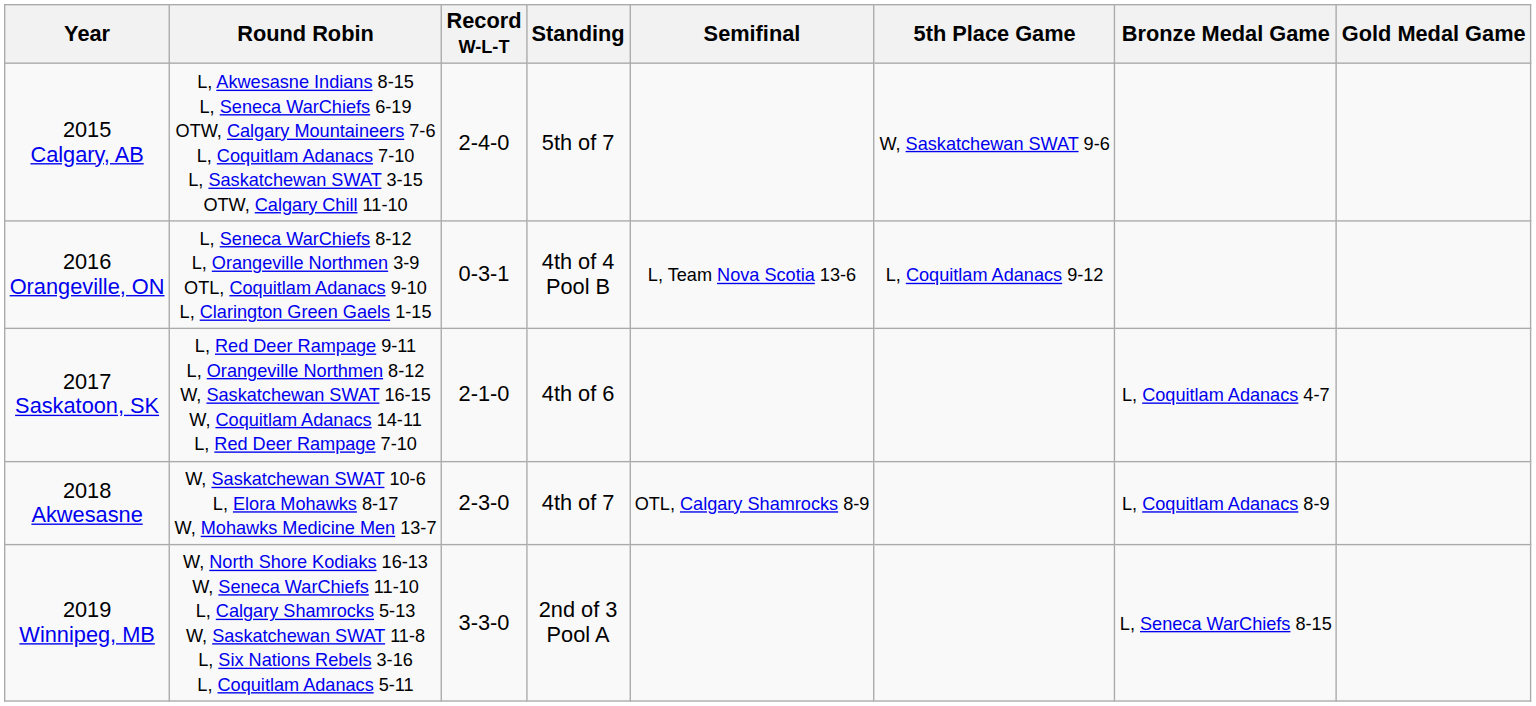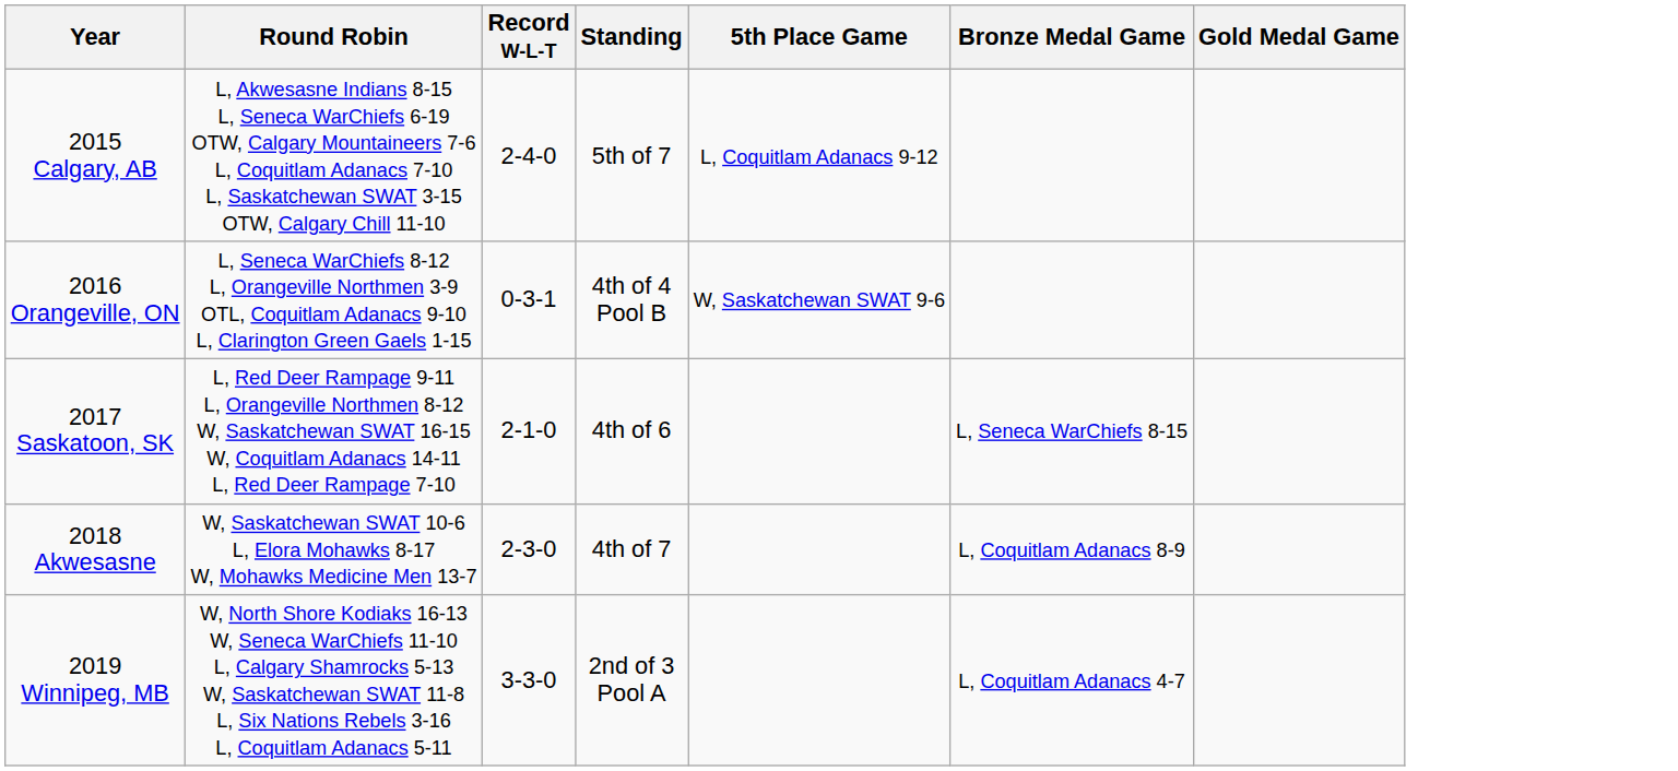 <table class="wikitable" style="text-align:center;">
 <tr>
 <th>Year</th>
 <th>Round Robin</th>
 <th>Record<br><small>W-L-T</small></th>
 <th>Standing</th>
-<th>Semifinal</th>
 <th>5th Place Game</th>
 <th>Bronze Medal Game</th>
 <th>Gold Medal Game</th>
 </tr>
 <tr>
 <td>2015<br><a href='#'>Calgary, AB</a></td>
 <td><small>L, <a href='#'>Akwesasne Indians</a> 8-15<br>L, <a href='#'>Seneca WarChiefs</a> 6-19<br>OTW, <a href='#'>Calgary Mountaineers</a> 7-6<br>L, <a href='#'>Coquitlam Adanacs</a> 7-10<br>L, <a href='#'>Saskatchewan SWAT</a> 3-15<br>OTW, <a href='#'>Calgary Chill</a> 11-10</small></td>
 <td>2-4-0</td>
 <td>5th of 7</td>
-<td></td>
-<td><small>W, <a href='#'>Saskatchewan SWAT</a> 9-6</small></td>
+<td><small>L, <a href='#'>Coquitlam Adanacs</a> 9-12</small></td>
 <td></td>
 <td></td>
 </tr>
 <tr>
 <td>2016<br><a href='#'>Orangeville, ON</a></td>
 <td><small>L, <a href='#'>Seneca WarChiefs</a> 8-12<br>L, <a href='#'>Orangeville Northmen</a> 3-9<br>OTL, <a href='#'>Coquitlam Adanacs</a> 9-10<br>L, <a href='#'>Clarington Green Gaels</a> 1-15</small></td>
 <td>0-3-1</td>
 <td>4th of 4<br>Pool B</td>
-<td><small>L, Team <a href='#'>Nova Scotia</a> 13-6</small></td>
-<td><small>L, <a href='#'>Coquitlam Adanacs</a> 9-12</small></td>
+<td><small>W, <a href='#'>Saskatchewan SWAT</a> 9-6</small></td>
 <td></td>
 <td></td>
 </tr>
 <tr>
 <td>2017<br><a href='#'>Saskatoon, SK</a></td>
 <td><small>L, <a href='#'>Red Deer Rampage</a> 9-11<br>L, <a href='#'>Orangeville Northmen</a> 8-12<br>W, <a href='#'>Saskatchewan SWAT</a> 16-15<br>W, <a href='#'>Coquitlam Adanacs</a> 14-11<br>L, <a href='#'>Red Deer Rampage</a> 7-10</small></td>
 <td>2-1-0</td>
 <td>4th of 6</td>
 <td></td>
-<td></td>
-<td><small>L, <a href='#'>Coquitlam Adanacs</a> 4-7</small></td>
+<td><small> L, <a href='#'>Seneca WarChiefs</a> 8-15</small></td>
 <td></td>
 </tr>
 <tr>
 <td>2018<br><a href='#'>Akwesasne</a></td>
 <td><small>W, <a href='#'>Saskatchewan SWAT</a> 10-6<br>L, <a href='#'>Elora Mohawks</a> 8-17<br>W, <a href='#'>Mohawks Medicine Men</a> 13-7</small></td>
 <td>2-3-0</td>
 <td>4th of 7</td>
-<td><small>OTL, <a href='#'>Calgary Shamrocks</a> 8-9</small></td>
 <td></td>
 <td><small>L, <a href='#'>Coquitlam Adanacs</a> 8-9</small></td>
 <td></td>
 </tr>
 <tr>
 <td>2019<br><a href='#'>Winnipeg, MB</a></td>
 <td><small>W, <a href='#'>North Shore Kodiaks</a> 16-13<br>W, <a href='#'>Seneca WarChiefs</a> 11-10<br>L, <a href='#'>Calgary Shamrocks</a> 5-13<br>W, <a href='#'>Saskatchewan SWAT</a> 11-8<br>L, <a href='#'>Six Nations Rebels</a> 3-16<br>L, <a href='#'>Coquitlam Adanacs</a> 5-11</small></td>
 <td>3-3-0</td>
 <td>2nd of 3<br>Pool A</td>
 <td></td>
-<td></td>
-<td><small> L, <a href='#'>Seneca WarChiefs</a> 8-15</small></td>
+<td><small>L, <a href='#'>Coquitlam Adanacs</a> 4-7</small></td>
 <td></td>
 </tr>
 </table>
